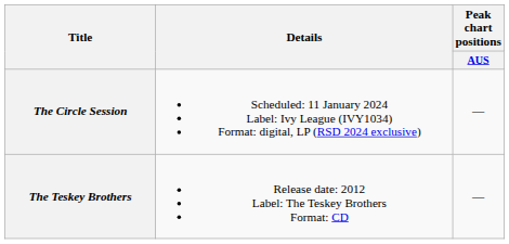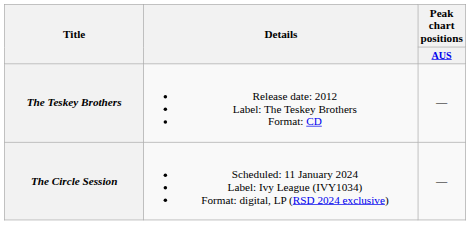 <table class="wikitable plainrowheaders" style="text-align:center;">
 <tr>
 <th style="width:12em;" rowspan="2">Title</th>
 <th style="width:24em;" rowspan="2">Details</th>
 <th scope="col">Peak chart positions</th>
 </tr>
 <tr>
 <th scope="col" style="width:3em;font-size:90%;"><a href='#'>AUS</a><br></th>
 </tr>
 <tr>
+<th scope="row"><em>The Teskey Brothers</em></th>
+<td><br><ul><li>Release date: 2012</li><li>Label: The Teskey Brothers</li><li>Format: <a href='#'>CD</a></li></ul></td>
+<td>—</td>
+</tr>
+<tr>
 <th scope="row"><em>The Circle Session</em></th>
 <td><br><ul><li>Scheduled: 11 January 2024</li><li>Label: Ivy League (IVY1034)</li><li>Format: digital, LP (<a href='#'>RSD 2024 exclusive</a>)</li></ul></td>
 <td>—</td>
 </tr>
-<tr>
-<th scope="row"><em>The Teskey Brothers</em></th>
-<td><br><ul><li>Release date: 2012</li><li>Label: The Teskey Brothers</li><li>Format: <a href='#'>CD</a></li></ul></td>
-<td>—</td>
-</tr>
 </table>
